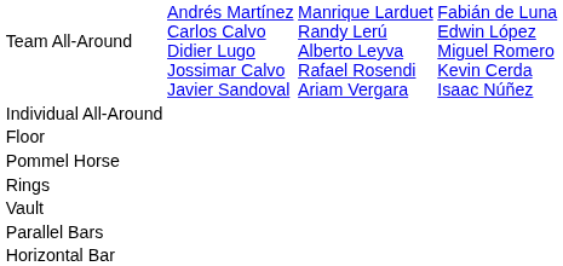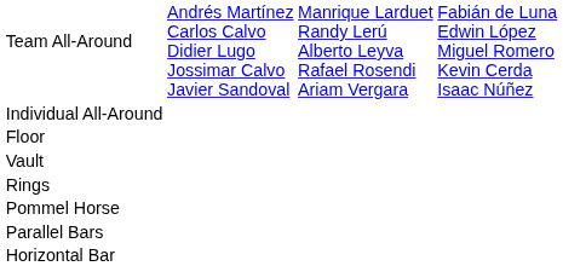 <table>
 <tr>
 <td>Team All-Around</td>
 <td><br><a href='#'>Andrés Martínez</a><br><a href='#'>Carlos Calvo</a><br><a href='#'>Didier Lugo</a><br><a href='#'>Jossimar Calvo</a><br><a href='#'>Javier Sandoval</a></td>
 <td><br><a href='#'>Manrique Larduet</a><br><a href='#'>Randy Lerú</a><br><a href='#'>Alberto Leyva</a><br><a href='#'>Rafael Rosendi</a><br><a href='#'>Ariam Vergara</a></td>
 <td><br><a href='#'>Fabián de Luna</a><br><a href='#'>Edwin López</a><br><a href='#'>Miguel Romero</a><br><a href='#'>Kevin Cerda</a><br><a href='#'>Isaac Núñez</a></td>
 </tr>
 <tr>
 <td>Individual All-Around</td>
 <td></td>
 <td></td>
 <td></td>
 </tr>
 <tr>
 <td>Floor</td>
 <td></td>
 <td></td>
 <td></td>
 </tr>
 <tr>
-<td>Pommel Horse</td>
+<td>Vault</td>
 <td></td>
 <td></td>
 <td></td>
 </tr>
 <tr>
 <td>Rings</td>
 <td></td>
 <td></td>
 <td></td>
 </tr>
 <tr>
-<td>Vault</td>
+<td>Pommel Horse</td>
 <td></td>
 <td></td>
 <td></td>
 </tr>
 <tr>
 <td>Parallel Bars</td>
 <td></td>
 <td></td>
 <td></td>
 </tr>
 <tr>
 <td>Horizontal Bar</td>
 <td></td>
 <td></td>
 <td></td>
 </tr>
 </table>
